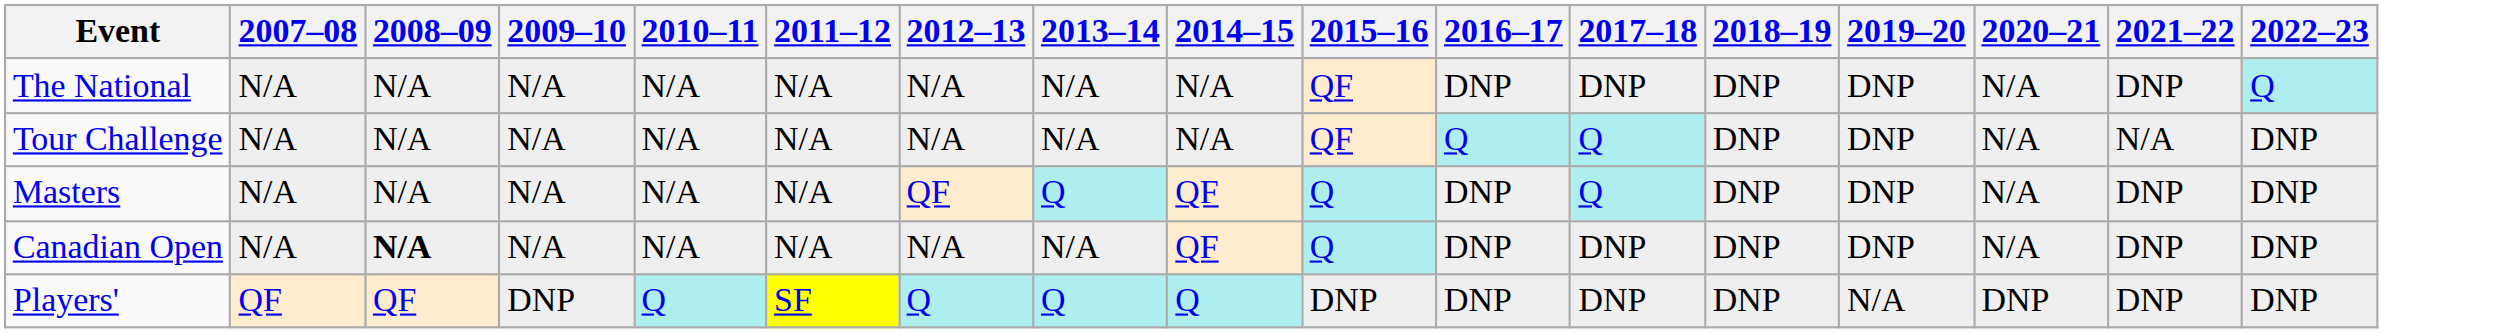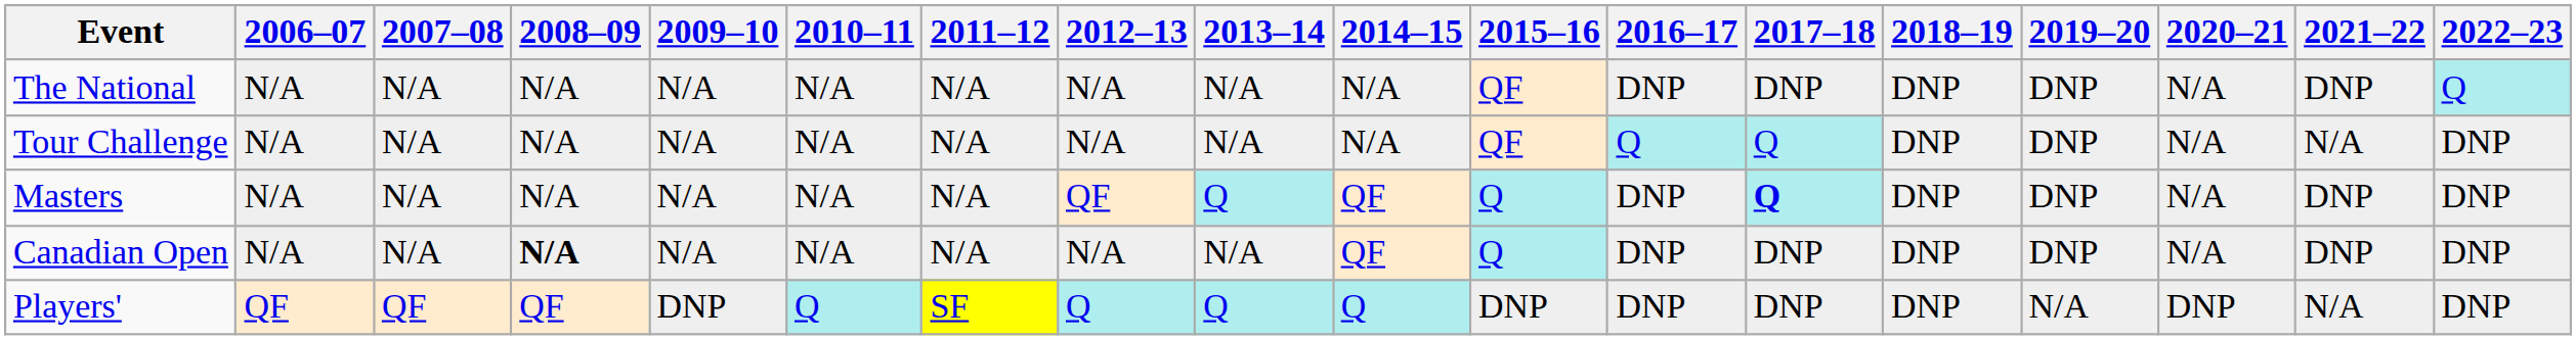 <table class="wikitable">
 <tr>
 <th>Event</th>
+<th><a href='#'>2006–07</a></th>
 <th><a href='#'>2007–08</a></th>
 <th><a href='#'>2008–09</a></th>
 <th><a href='#'>2009–10</a></th>
 <th><a href='#'>2010–11</a></th>
 <th><a href='#'>2011–12</a></th>
 <th><a href='#'>2012–13</a></th>
 <th><a href='#'>2013–14</a></th>
 <th><a href='#'>2014–15</a></th>
 <th><a href='#'>2015–16</a></th>
 <th><a href='#'>2016–17</a></th>
 <th><a href='#'>2017–18</a></th>
 <th><a href='#'>2018–19</a></th>
 <th><a href='#'>2019–20</a></th>
 <th><a href='#'>2020–21</a></th>
 <th><a href='#'>2021–22</a></th>
 <th><a href='#'>2022–23</a></th>
 </tr>
 <tr>
 <td><a href='#'>The National</a></td>
 <td style="background:#EFEFEF;">N/A</td>
 <td style="background:#EFEFEF;">N/A</td>
 <td style="background:#EFEFEF;">N/A</td>
 <td style="background:#EFEFEF;">N/A</td>
 <td style="background:#EFEFEF;">N/A</td>
 <td style="background:#EFEFEF;">N/A</td>
 <td style="background:#EFEFEF;">N/A</td>
 <td style="background:#EFEFEF;">N/A</td>
+<td style="background:#EFEFEF;">N/A</td>
 <td style="background:#ffebcd;"><a href='#'>QF</a></td>
 <td style="background:#EFEFEF;">DNP</td>
 <td style="background:#EFEFEF;">DNP</td>
 <td style="background:#EFEFEF;">DNP</td>
 <td style="background:#EFEFEF;">DNP</td>
 <td style="background:#EFEFEF;">N/A</td>
 <td style="background:#EFEFEF;">DNP</td>
 <td style="background:#afeeee;"><a href='#'>Q</a></td>
 </tr>
 <tr>
 <td><a href='#'>Tour Challenge</a></td>
+<td style="background:#EFEFEF;">N/A</td>
 <td style="background:#EFEFEF;">N/A</td>
 <td style="background:#EFEFEF;">N/A</td>
 <td style="background:#EFEFEF;">N/A</td>
 <td style="background:#EFEFEF;">N/A</td>
 <td style="background:#EFEFEF;">N/A</td>
 <td style="background:#EFEFEF;">N/A</td>
 <td style="background:#EFEFEF;">N/A</td>
 <td style="background:#EFEFEF;">N/A</td>
 <td style="background:#ffebcd;"><a href='#'>QF</a></td>
 <td style="background:#afeeee;"><a href='#'>Q</a></td>
 <td style="background:#afeeee;"><a href='#'>Q</a></td>
 <td style="background:#EFEFEF;">DNP</td>
 <td style="background:#EFEFEF;">DNP</td>
 <td style="background:#EFEFEF;">N/A</td>
 <td style="background:#EFEFEF;">N/A</td>
 <td style="background:#EFEFEF;">DNP</td>
 </tr>
 <tr>
 <td><a href='#'>Masters</a></td>
 <td style="background:#EFEFEF;">N/A</td>
 <td style="background:#EFEFEF;">N/A</td>
 <td style="background:#EFEFEF;">N/A</td>
 <td style="background:#EFEFEF;">N/A</td>
 <td style="background:#EFEFEF;">N/A</td>
+<td style="background:#EFEFEF;">N/A</td>
 <td style="background:#ffebcd;"><a href='#'>QF</a></td>
 <td style="background:#afeeee;"><a href='#'>Q</a></td>
 <td style="background:#ffebcd;"><a href='#'>QF</a></td>
 <td style="background:#afeeee;"><a href='#'>Q</a></td>
 <td style="background:#EFEFEF;">DNP</td>
-<td style="background:#afeeee;"><a href='#'>Q</a></td>
+<td style="background:#afeeee;"><strong><a href='#'>Q</a></strong></td>
 <td style="background:#EFEFEF;">DNP</td>
 <td style="background:#EFEFEF;">DNP</td>
 <td style="background:#EFEFEF;">N/A</td>
 <td style="background:#EFEFEF;">DNP</td>
 <td style="background:#EFEFEF;">DNP</td>
 </tr>
 <tr>
 <td><a href='#'>Canadian Open</a></td>
+<td style="background:#EFEFEF;">N/A</td>
 <td style="background:#EFEFEF;">N/A</td>
 <td style="background:#EFEFEF;"><strong>N/A</strong></td>
 <td style="background:#EFEFEF;">N/A</td>
 <td style="background:#EFEFEF;">N/A</td>
 <td style="background:#EFEFEF;">N/A</td>
 <td style="background:#EFEFEF;">N/A</td>
 <td style="background:#EFEFEF;">N/A</td>
 <td style="background:#ffebcd;"><a href='#'>QF</a></td>
 <td style="background:#afeeee;"><a href='#'>Q</a></td>
 <td style="background:#EFEFEF;">DNP</td>
 <td style="background:#EFEFEF;">DNP</td>
 <td style="background:#EFEFEF;">DNP</td>
 <td style="background:#EFEFEF;">DNP</td>
 <td style="background:#EFEFEF;">N/A</td>
 <td style="background:#EFEFEF;">DNP</td>
 <td style="background:#EFEFEF;">DNP</td>
 </tr>
 <tr>
 <td><a href='#'>Players'</a></td>
 <td style="background:#ffebcd;"><a href='#'>QF</a></td>
 <td style="background:#ffebcd;"><a href='#'>QF</a></td>
+<td style="background:#ffebcd;"><a href='#'>QF</a></td>
 <td style="background:#EFEFEF;">DNP</td>
 <td style="background:#afeeee;"><a href='#'>Q</a></td>
 <td style="background:yellow;"><a href='#'>SF</a></td>
 <td style="background:#afeeee;"><a href='#'>Q</a></td>
 <td style="background:#afeeee;"><a href='#'>Q</a></td>
 <td style="background:#afeeee;"><a href='#'>Q</a></td>
 <td style="background:#EFEFEF;">DNP</td>
 <td style="background:#EFEFEF;">DNP</td>
 <td style="background:#EFEFEF;">DNP</td>
 <td style="background:#EFEFEF;">DNP</td>
 <td style="background:#EFEFEF;">N/A</td>
 <td style="background:#EFEFEF;">DNP</td>
-<td style="background:#EFEFEF;">DNP</td>
+<td style="background:#EFEFEF;">N/A</td>
 <td style="background:#EFEFEF;">DNP</td>
 </tr>
 </table>
